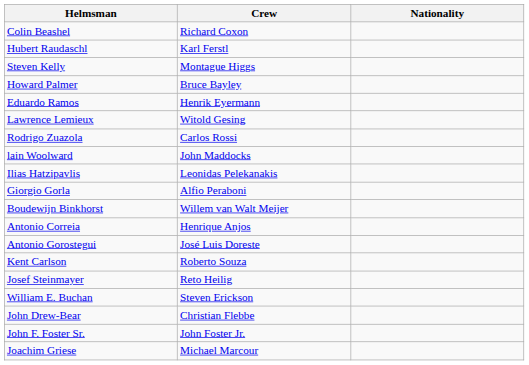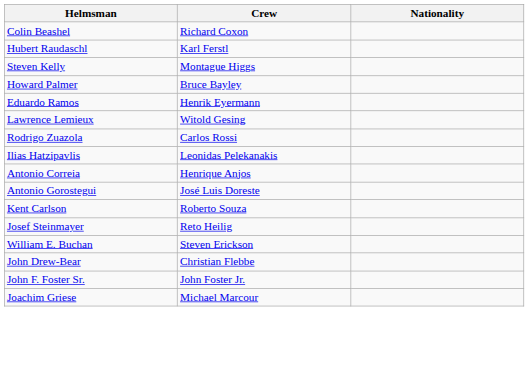 <table class=wikitable>
 <tr>
 <th style="width:15em;">Helmsman</th>
 <th style="width:15em;">Crew</th>
 <th style="width:15em;">Nationality</th>
 </tr>
 <tr>
 <td><a href='#'>Colin Beashel</a></td>
 <td><a href='#'>Richard Coxon</a></td>
 <td></td>
 </tr>
 <tr>
 <td><a href='#'>Hubert Raudaschl</a></td>
 <td><a href='#'>Karl Ferstl</a></td>
 <td></td>
 </tr>
 <tr>
 <td><a href='#'>Steven Kelly</a></td>
 <td><a href='#'>Montague Higgs</a></td>
 <td></td>
 </tr>
 <tr>
 <td><a href='#'>Howard Palmer</a></td>
 <td><a href='#'>Bruce Bayley</a></td>
 <td></td>
 </tr>
 <tr>
 <td><a href='#'>Eduardo Ramos</a></td>
 <td><a href='#'>Henrik Eyermann</a></td>
 <td></td>
 </tr>
 <tr>
 <td><a href='#'>Lawrence Lemieux</a></td>
 <td><a href='#'>Witold Gesing</a></td>
 <td></td>
 </tr>
 <tr>
 <td><a href='#'>Rodrigo Zuazola</a></td>
 <td><a href='#'>Carlos Rossi</a></td>
 <td></td>
 </tr>
 <tr>
-<td><a href='#'>lain Woolward</a></td>
-<td><a href='#'>John Maddocks</a></td>
-<td></td>
-</tr>
-<tr>
 <td><a href='#'>Ilias Hatzipavlis</a></td>
 <td><a href='#'>Leonidas Pelekanakis</a></td>
-<td></td>
-</tr>
-<tr>
-<td><a href='#'>Giorgio Gorla</a></td>
-<td><a href='#'>Alfio Peraboni</a></td>
-<td></td>
-</tr>
-<tr>
-<td><a href='#'>Boudewijn Binkhorst</a></td>
-<td><a href='#'>Willem van Walt Meijer</a></td>
 <td></td>
 </tr>
 <tr>
 <td><a href='#'>Antonio Correia</a></td>
 <td><a href='#'>Henrique Anjos</a></td>
 <td></td>
 </tr>
 <tr>
 <td><a href='#'>Antonio Gorostegui</a></td>
 <td><a href='#'>José Luis Doreste</a></td>
 <td></td>
 </tr>
 <tr>
 <td><a href='#'>Kent Carlson</a></td>
 <td><a href='#'>Roberto Souza</a></td>
 <td></td>
 </tr>
 <tr>
 <td><a href='#'>Josef Steinmayer</a></td>
 <td><a href='#'>Reto Heilig</a></td>
 <td></td>
 </tr>
 <tr>
 <td><a href='#'>William E. Buchan</a></td>
 <td><a href='#'>Steven Erickson</a></td>
 <td></td>
 </tr>
 <tr>
 <td><a href='#'>John Drew-Bear</a></td>
 <td><a href='#'>Christian Flebbe</a></td>
 <td></td>
 </tr>
 <tr>
 <td><a href='#'>John F. Foster Sr.</a></td>
 <td><a href='#'>John Foster Jr.</a></td>
 <td></td>
 </tr>
 <tr>
 <td><a href='#'>Joachim Griese</a></td>
 <td><a href='#'>Michael Marcour</a></td>
 <td></td>
 </tr>
 </table>
